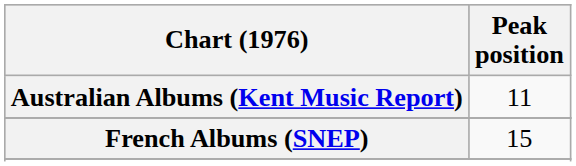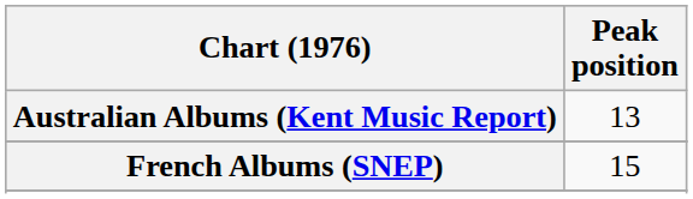 <table class="wikitable sortable plainrowheaders" style="text-align:center">
 <tr>
 <th scope="col">Chart (1976)</th>
 <th scope="col">Peak<br>position</th>
 </tr>
 <tr>
 <th scope="row">Australian Albums (<a href='#'>Kent Music Report</a>)</th>
-<td>11</td>
+<td>13</td>
 </tr>
 <tr>
 </tr>
 <tr>
 <th scope="row">French Albums (<a href='#'>SNEP</a>)</th>
 <td>15</td>
 </tr>
 <tr>
 </tr>
 <tr>
 </tr>
 <tr>
 </tr>
 </table>
